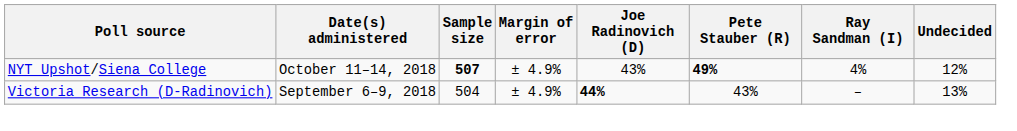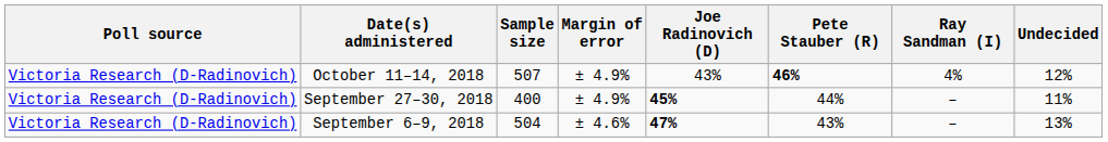 <table class="wikitable">
 <tr>
 <th>Poll source</th>
 <th>Date(s)<br>administered</th>
 <th>Sample<br>size</th>
 <th>Margin of<br>error</th>
 <th style="width:100px;">Joe<br>Radinovich (D)</th>
 <th style="width:100px;">Pete<br>Stauber (R)</th>
 <th style="width:100px;">Ray<br>Sandman (I)</th>
 <th>Undecided</th>
 </tr>
 <tr>
-<td><a href='#'>NYT Upshot</a>/<a href='#'>Siena College</a></td>
+<td><a href='#'>Victoria Research (D-Radinovich)</a></td>
 <td align=center>October 11–14, 2018</td>
-<td align=center><strong>507</strong></td>
+<td align=center>507</td>
 <td align=center>± 4.9%</td>
 <td align=center>43%</td>
-<td><strong>49%</strong></td>
+<td><strong>46%</strong></td>
 <td align=center>4%</td>
 <td align=center>12%</td>
 </tr>
 <tr>
 <td><a href='#'>Victoria Research (D-Radinovich)</a></td>
+<td align=center>September 27–30, 2018</td>
+<td align=center>400</td>
+<td align=center>± 4.9%</td>
+<td><strong>45%</strong></td>
+<td align=center>44%</td>
+<td align=center>–</td>
+<td align=center>11%</td>
+</tr>
+<tr>
+<td><a href='#'>Victoria Research (D-Radinovich)</a></td>
 <td align=center>September 6–9, 2018</td>
 <td align=center>504</td>
-<td align=center>± 4.9%</td>
-<td><strong>44%</strong></td>
+<td align=center>± 4.6%</td>
+<td><strong>47%</strong></td>
 <td align=center>43%</td>
 <td align=center>–</td>
 <td align=center>13%</td>
 </tr>
 </table>
